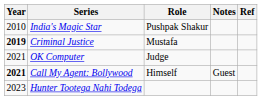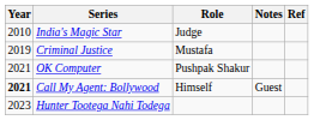 <table class="wikitable">
 <tr>
 <th>Year</th>
 <th>Series</th>
 <th>Role</th>
 <th>Notes</th>
 <th>Ref</th>
 </tr>
 <tr>
 <td>2010</td>
 <td><em><a href='#'>India's Magic Star</a></em></td>
-<td>Pushpak Shakur</td>
+<td>Judge</td>
 <td></td>
 <td></td>
 </tr>
 <tr>
-<td><strong>2019</strong></td>
+<td>2019</td>
 <td><em><a href='#'>Criminal Justice</a></em></td>
 <td>Mustafa</td>
 <td></td>
 <td></td>
 </tr>
 <tr>
 <td>2021</td>
 <td><em><a href='#'>OK Computer</a> </em></td>
-<td>Judge</td>
+<td>Pushpak Shakur</td>
 <td></td>
 <td></td>
 </tr>
 <tr>
 <td><strong>2021</strong></td>
 <td><em><a href='#'>Call My Agent: Bollywood</a></em></td>
 <td>Himself</td>
 <td>Guest</td>
 <td></td>
 </tr>
 <tr>
 <td>2023</td>
 <td><em><a href='#'>Hunter Tootega Nahi Todega</a></em></td>
 <td></td>
 <td></td>
 <td></td>
 </tr>
 </table>
